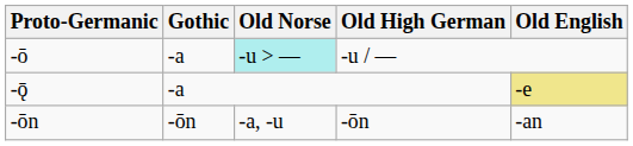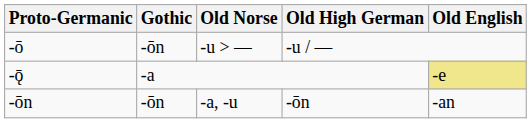 <table class="wikitable">
 <tr>
 <th>Proto-Germanic</th>
 <th>Gothic</th>
 <th>Old Norse</th>
 <th>Old High German</th>
 <th>Old English</th>
 </tr>
 <tr>
 <td lang="gem-x-proto">-ō</td>
-<td lang="got-Latn">-a</td>
-<td lang="non" style="background: paleturquoise;">-u > —</td>
+<td lang="got-Latn">-ōn</td>
+<td lang="non">-u > —</td>
 <td colspan="2">-u / —</td>
 </tr>
 <tr>
 <td lang="gem-x-proto">-ǭ</td>
 <td colspan="3">-a</td>
 <td lang="ang" style="background: khaki;">-e</td>
 </tr>
 <tr>
 <td lang="gem-x-proto">-ōn</td>
 <td lang="got-Latn">-ōn</td>
 <td lang="non">-a, -u</td>
 <td lang="goh">-ōn</td>
 <td lang="ang">-an</td>
 </tr>
 </table>
